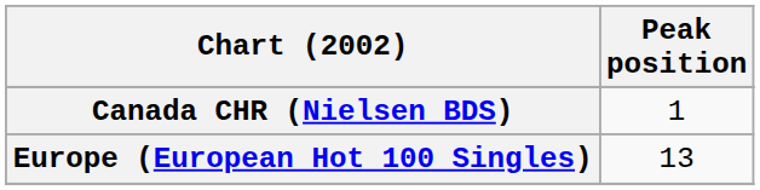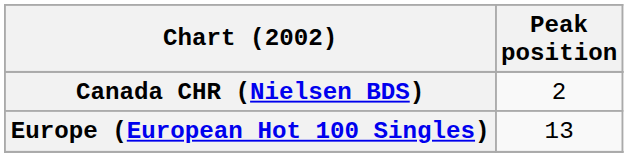 <table class="wikitable sortable plainrowheaders" style="text-align:center">
 <tr>
 <th scope="col">Chart (2002)</th>
 <th scope="col">Peak<br>position</th>
 </tr>
 <tr>
 </tr>
 <tr>
 </tr>
 <tr>
 </tr>
 <tr>
 </tr>
 <tr>
 </tr>
 <tr>
 <th scope="row">Canada CHR (<a href='#'>Nielsen BDS</a>)</th>
-<td style="text-align:center">1</td>
+<td style="text-align:center">2</td>
 </tr>
 <tr>
 <th scope="row">Europe (<a href='#'>European Hot 100 Singles</a>)</th>
 <td>13</td>
 </tr>
 <tr>
 </tr>
 <tr>
 </tr>
 <tr>
 </tr>
 <tr>
 </tr>
 <tr>
 </tr>
 <tr>
 </tr>
 <tr>
 </tr>
 <tr>
 </tr>
 <tr>
 </tr>
 <tr>
 </tr>
 <tr>
 </tr>
 <tr>
 </tr>
 <tr>
 </tr>
 <tr>
 </tr>
 <tr>
 </tr>
 </table>
